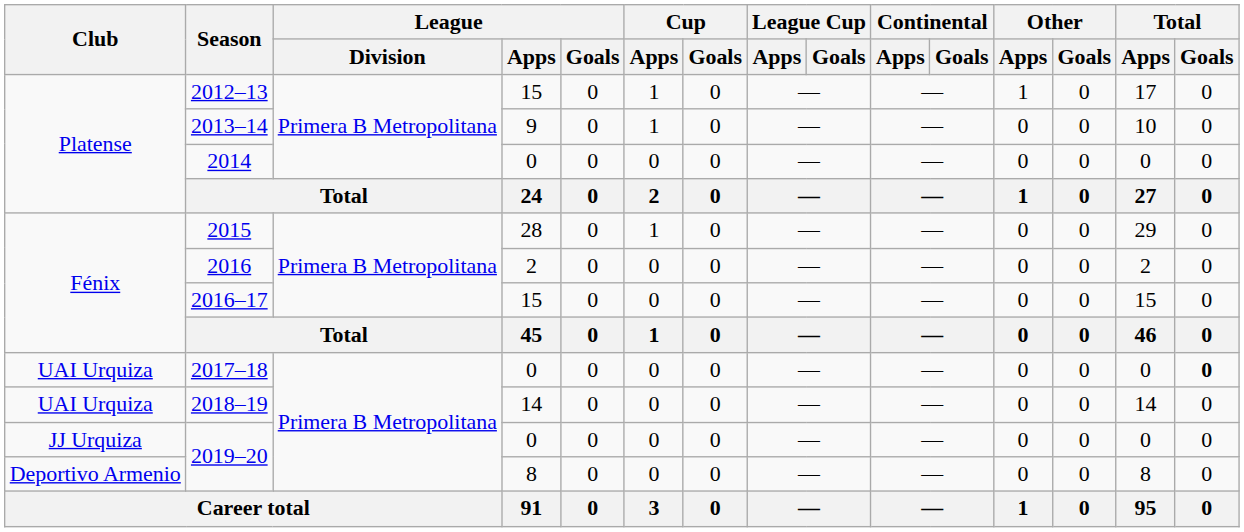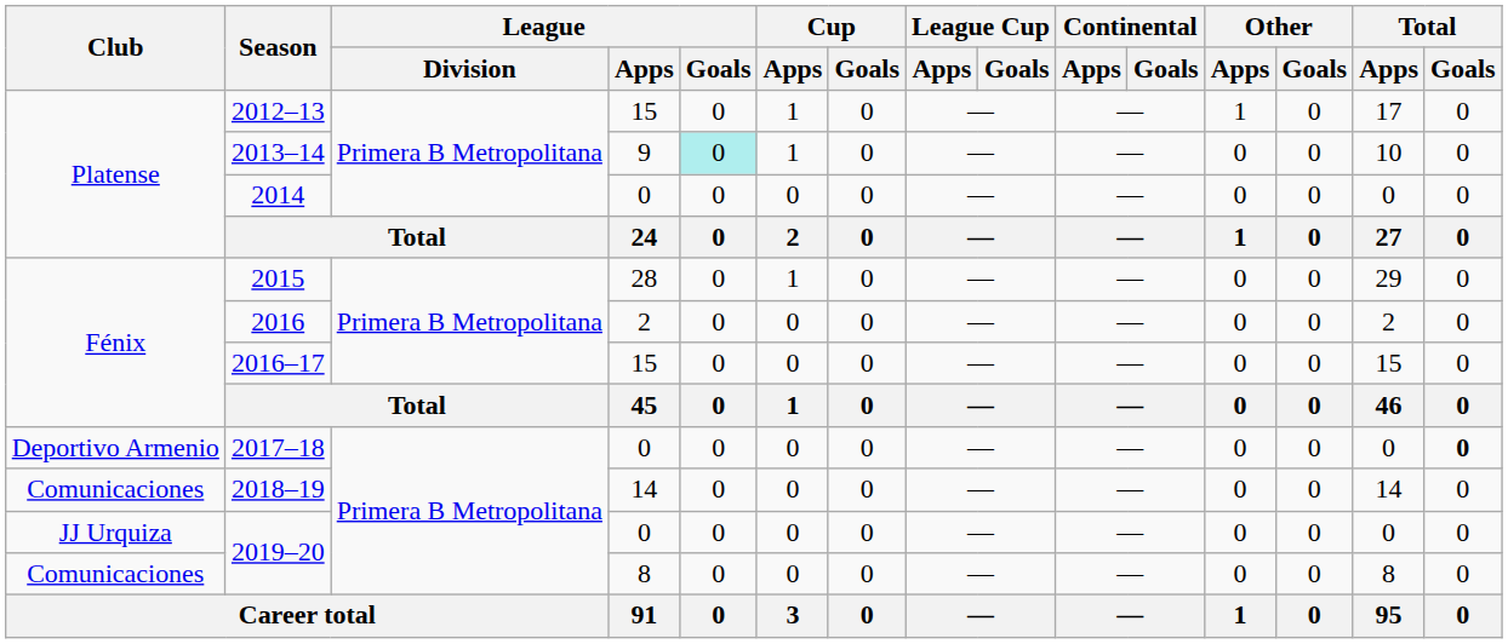 <table class="wikitable" style="text-align:center">
 <tr>
 <th rowspan="2">Club</th>
 <th rowspan="2">Season</th>
 <th colspan="3">League</th>
 <th colspan="2">Cup</th>
 <th colspan="2">League Cup</th>
 <th colspan="2">Continental</th>
 <th colspan="2">Other</th>
 <th colspan="2">Total</th>
 </tr>
 <tr>
 <th>Division</th>
 <th>Apps</th>
 <th>Goals</th>
 <th>Apps</th>
 <th>Goals</th>
 <th>Apps</th>
 <th>Goals</th>
 <th>Apps</th>
 <th>Goals</th>
 <th>Apps</th>
 <th>Goals</th>
 <th>Apps</th>
 <th>Goals</th>
 </tr>
 <tr>
 <td rowspan="4"><a href='#'>Platense</a></td>
 <td><a href='#'>2012–13</a></td>
 <td rowspan="3"><a href='#'>Primera B Metropolitana</a></td>
 <td>15</td>
 <td>0</td>
 <td>1</td>
 <td>0</td>
 <td colspan="2">—</td>
 <td colspan="2">—</td>
 <td>1</td>
 <td>0</td>
 <td>17</td>
 <td>0</td>
 </tr>
 <tr>
 <td><a href='#'>2013–14</a></td>
 <td>9</td>
-<td>0</td>
+<td style="background: paleturquoise;">0</td>
 <td>1</td>
 <td>0</td>
 <td colspan="2">—</td>
 <td colspan="2">—</td>
 <td>0</td>
 <td>0</td>
 <td>10</td>
 <td>0</td>
 </tr>
 <tr>
 <td><a href='#'>2014</a></td>
 <td>0</td>
 <td>0</td>
 <td>0</td>
 <td>0</td>
 <td colspan="2">—</td>
 <td colspan="2">—</td>
 <td>0</td>
 <td>0</td>
 <td>0</td>
 <td>0</td>
 </tr>
 <tr>
 <th colspan="2">Total</th>
 <th>24</th>
 <th>0</th>
 <th>2</th>
 <th>0</th>
 <th colspan="2">—</th>
 <th colspan="2">—</th>
 <th>1</th>
 <th>0</th>
 <th>27</th>
 <th>0</th>
 </tr>
 <tr>
 <td rowspan="4"><a href='#'>Fénix</a></td>
 <td><a href='#'>2015</a></td>
 <td rowspan="3"><a href='#'>Primera B Metropolitana</a></td>
 <td>28</td>
 <td>0</td>
 <td>1</td>
 <td>0</td>
 <td colspan="2">—</td>
 <td colspan="2">—</td>
 <td>0</td>
 <td>0</td>
 <td>29</td>
 <td>0</td>
 </tr>
 <tr>
 <td><a href='#'>2016</a></td>
 <td>2</td>
 <td>0</td>
 <td>0</td>
 <td>0</td>
 <td colspan="2">—</td>
 <td colspan="2">—</td>
 <td>0</td>
 <td>0</td>
 <td>2</td>
 <td>0</td>
 </tr>
 <tr>
 <td><a href='#'>2016–17</a></td>
 <td>15</td>
 <td>0</td>
 <td>0</td>
 <td>0</td>
 <td colspan="2">—</td>
 <td colspan="2">—</td>
 <td>0</td>
 <td>0</td>
 <td>15</td>
 <td>0</td>
 </tr>
 <tr>
 <th colspan="2">Total</th>
 <th>45</th>
 <th>0</th>
 <th>1</th>
 <th>0</th>
 <th colspan="2">—</th>
 <th colspan="2">—</th>
 <th>0</th>
 <th>0</th>
 <th>46</th>
 <th>0</th>
 </tr>
 <tr>
-<td rowspan="1"><a href='#'>UAI Urquiza</a></td>
+<td rowspan="1"><a href='#'>Deportivo Armenio</a></td>
 <td><a href='#'>2017–18</a></td>
 <td rowspan="4"><a href='#'>Primera B Metropolitana</a></td>
 <td>0</td>
 <td>0</td>
 <td>0</td>
 <td>0</td>
 <td colspan="2">—</td>
 <td colspan="2">—</td>
 <td>0</td>
 <td>0</td>
 <td>0</td>
 <td><strong>0</strong></td>
 </tr>
 <tr>
-<td rowspan="1"><a href='#'>UAI Urquiza</a></td>
+<td rowspan="1"><a href='#'>Comunicaciones</a></td>
 <td><a href='#'>2018–19</a></td>
 <td>14</td>
 <td>0</td>
 <td>0</td>
 <td>0</td>
 <td colspan="2">—</td>
 <td colspan="2">—</td>
 <td>0</td>
 <td>0</td>
 <td>14</td>
 <td>0</td>
 </tr>
 <tr>
 <td rowspan="1"><a href='#'>JJ Urquiza</a></td>
 <td rowspan="2"><a href='#'>2019–20</a></td>
 <td>0</td>
 <td>0</td>
 <td>0</td>
 <td>0</td>
 <td colspan="2">—</td>
 <td colspan="2">—</td>
 <td>0</td>
 <td>0</td>
 <td>0</td>
 <td>0</td>
 </tr>
 <tr>
-<td rowspan="1"><a href='#'>Deportivo Armenio</a></td>
+<td rowspan="1"><a href='#'>Comunicaciones</a></td>
 <td>8</td>
 <td>0</td>
 <td>0</td>
 <td>0</td>
 <td colspan="2">—</td>
 <td colspan="2">—</td>
 <td>0</td>
 <td>0</td>
 <td>8</td>
 <td>0</td>
 </tr>
 <tr>
 <th colspan="3">Career total</th>
 <th>91</th>
 <th>0</th>
 <th>3</th>
 <th>0</th>
 <th colspan="2">—</th>
 <th colspan="2">—</th>
 <th>1</th>
 <th>0</th>
 <th>95</th>
 <th>0</th>
 </tr>
 </table>
